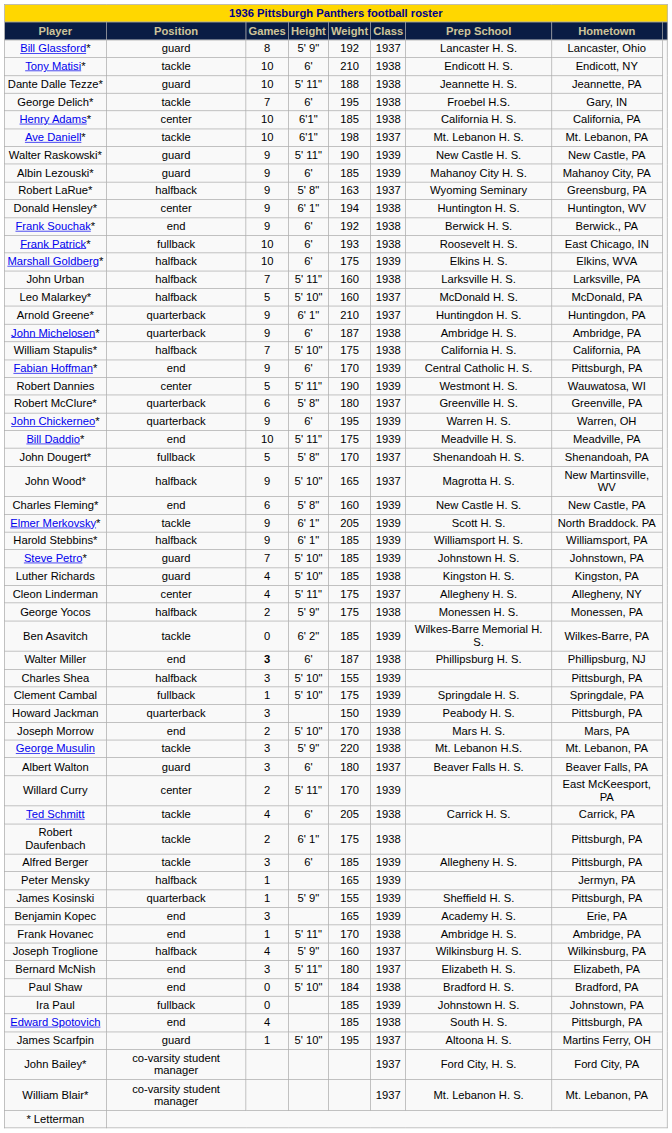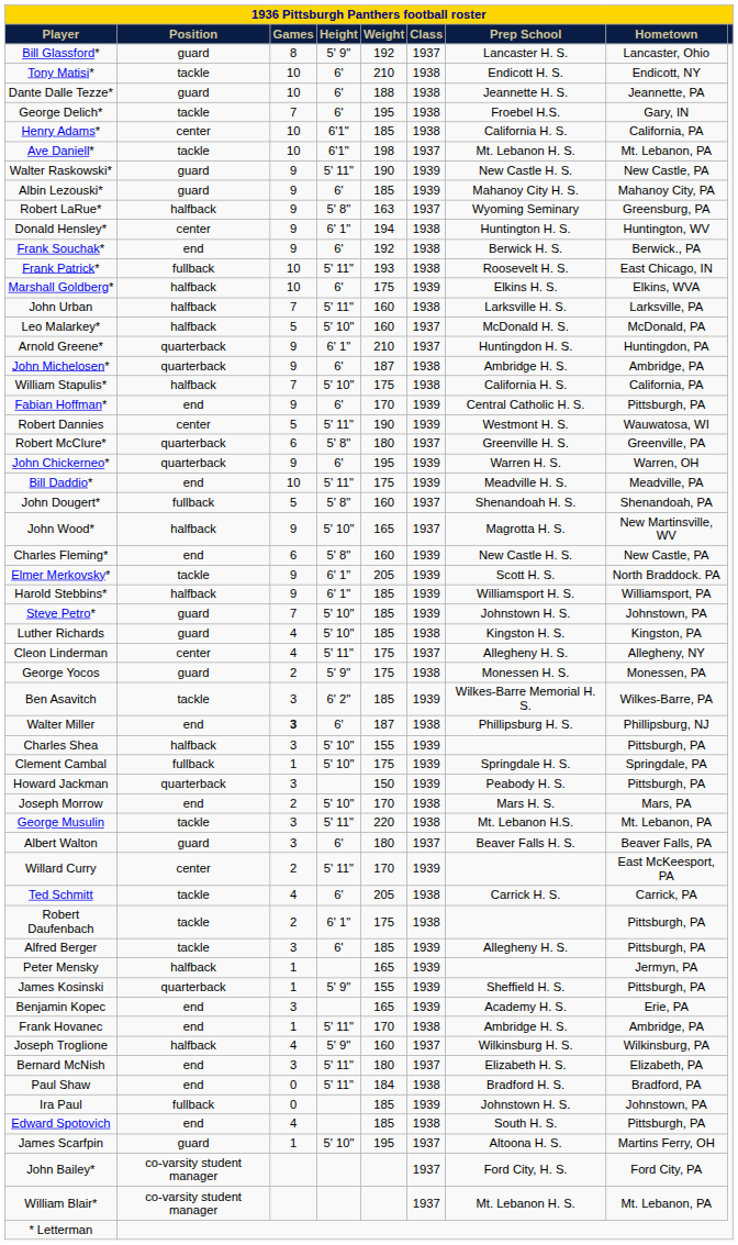 <table class="wikitable collapsible collapsed" style="margin: left; text-align:right; width:75%;">
 <tr>
 <th colspan="10" ; style="background:gold; color:darkblue; text-align: center;"><strong>1936 Pittsburgh Panthers football roster</strong></th>
 </tr>
 <tr align="center"  style="background:#091C44; color:#CEC499;">
 <td><strong>Player</strong></td>
 <td><strong>Position</strong></td>
 <td><strong>Games</strong></td>
 <td><strong>Height</strong></td>
 <td><strong>Weight</strong></td>
 <td><strong>Class</strong></td>
 <td><strong>Prep School</strong></td>
 <td><strong>Hometown</strong></td>
 <td></td>
 </tr>
 <tr align="center" bgcolor="">
 <td><a href='#'>Bill Glassford</a>*</td>
 <td>guard</td>
 <td>8</td>
 <td>5' 9"</td>
 <td>192</td>
 <td>1937</td>
 <td>Lancaster H. S.</td>
 <td>Lancaster, Ohio</td>
 </tr>
 <tr align="center" bgcolor="">
 <td><a href='#'>Tony Matisi</a>*</td>
 <td>tackle</td>
 <td>10</td>
 <td>6'</td>
 <td>210</td>
 <td>1938</td>
 <td>Endicott H. S.</td>
 <td>Endicott, NY</td>
 </tr>
 <tr align="center" bgcolor="">
 <td>Dante Dalle Tezze*</td>
 <td>guard</td>
 <td>10</td>
-<td>5' 11"</td>
+<td>6'</td>
 <td>188</td>
 <td>1938</td>
 <td>Jeannette H. S.</td>
 <td>Jeannette, PA</td>
 </tr>
 <tr align="center" bgcolor="">
 <td>George Delich*</td>
 <td>tackle</td>
 <td>7</td>
 <td>6'</td>
 <td>195</td>
 <td>1938</td>
 <td>Froebel H.S.</td>
 <td>Gary, IN</td>
 </tr>
 <tr align="center" bgcolor="">
 <td><a href='#'>Henry Adams</a>*</td>
 <td>center</td>
 <td>10</td>
 <td>6'1"</td>
 <td>185</td>
 <td>1938</td>
 <td>California H. S.</td>
 <td>California, PA</td>
 </tr>
 <tr align="center" bgcolor="">
 <td><a href='#'>Ave Daniell</a>*</td>
 <td>tackle</td>
 <td>10</td>
 <td>6'1"</td>
 <td>198</td>
 <td>1937</td>
 <td>Mt. Lebanon H. S.</td>
 <td>Mt. Lebanon, PA</td>
 </tr>
 <tr align="center" bgcolor="">
 <td>Walter Raskowski*</td>
 <td>guard</td>
 <td>9</td>
 <td>5' 11"</td>
 <td>190</td>
 <td>1939</td>
 <td>New Castle H. S.</td>
 <td>New Castle, PA</td>
 </tr>
 <tr align="center" bgcolor="">
 <td>Albin Lezouski*</td>
 <td>guard</td>
 <td>9</td>
 <td>6'</td>
 <td>185</td>
 <td>1939</td>
 <td>Mahanoy City H. S.</td>
 <td>Mahanoy City, PA</td>
 </tr>
 <tr align="center" bgcolor="">
 <td>Robert LaRue*</td>
 <td>halfback</td>
 <td>9</td>
 <td>5' 8"</td>
 <td>163</td>
 <td>1937</td>
 <td>Wyoming Seminary</td>
 <td>Greensburg, PA</td>
 </tr>
 <tr align="center" bgcolor="">
 <td>Donald Hensley*</td>
 <td>center</td>
 <td>9</td>
 <td>6' 1"</td>
 <td>194</td>
 <td>1938</td>
 <td>Huntington H. S.</td>
 <td>Huntington, WV</td>
 </tr>
 <tr align="center" bgcolor="">
 <td><a href='#'>Frank Souchak</a>*</td>
 <td>end</td>
 <td>9</td>
 <td>6'</td>
 <td>192</td>
 <td>1938</td>
 <td>Berwick H. S.</td>
 <td>Berwick., PA</td>
 </tr>
 <tr align="center" bgcolor="">
 <td><a href='#'>Frank Patrick</a>*</td>
 <td>fullback</td>
 <td>10</td>
-<td>6'</td>
+<td>5' 11"</td>
 <td>193</td>
 <td>1938</td>
 <td>Roosevelt H. S.</td>
 <td>East Chicago, IN</td>
 </tr>
 <tr align="center" bgcolor="">
 <td><a href='#'>Marshall Goldberg</a>*</td>
 <td>halfback</td>
 <td>10</td>
 <td>6'</td>
 <td>175</td>
 <td>1939</td>
 <td>Elkins H. S.</td>
 <td>Elkins, WVA</td>
 </tr>
 <tr align="center" bgcolor="">
 <td>John Urban</td>
 <td>halfback</td>
 <td>7</td>
 <td>5' 11"</td>
 <td>160</td>
 <td>1938</td>
 <td>Larksville H. S.</td>
 <td>Larksville, PA</td>
 </tr>
 <tr align="center" bgcolor="">
 <td>Leo Malarkey*</td>
 <td>halfback</td>
 <td>5</td>
 <td>5' 10"</td>
 <td>160</td>
 <td>1937</td>
 <td>McDonald H. S.</td>
 <td>McDonald, PA</td>
 </tr>
 <tr align="center" bgcolor="">
 <td>Arnold Greene*</td>
 <td>quarterback</td>
 <td>9</td>
 <td>6' 1"</td>
 <td>210</td>
 <td>1937</td>
 <td>Huntingdon H. S.</td>
 <td>Huntingdon, PA</td>
 </tr>
 <tr align="center" bgcolor="">
 <td><a href='#'>John Michelosen</a>*</td>
 <td>quarterback</td>
 <td>9</td>
 <td>6'</td>
 <td>187</td>
 <td>1938</td>
 <td>Ambridge H. S.</td>
 <td>Ambridge, PA</td>
 </tr>
 <tr align="center" bgcolor="">
 <td>William Stapulis*</td>
 <td>halfback</td>
 <td>7</td>
 <td>5' 10"</td>
 <td>175</td>
 <td>1938</td>
 <td>California H. S.</td>
 <td>California, PA</td>
 </tr>
 <tr align="center" bgcolor="">
 <td><a href='#'>Fabian Hoffman</a>*</td>
 <td>end</td>
 <td>9</td>
 <td>6'</td>
 <td>170</td>
 <td>1939</td>
 <td>Central Catholic H. S.</td>
 <td>Pittsburgh, PA</td>
 </tr>
 <tr align="center" bgcolor="">
 <td>Robert Dannies</td>
 <td>center</td>
 <td>5</td>
 <td>5' 11"</td>
 <td>190</td>
 <td>1939</td>
 <td>Westmont H. S.</td>
 <td>Wauwatosa, WI</td>
 </tr>
 <tr align="center" bgcolor="">
 <td>Robert McClure*</td>
 <td>quarterback</td>
 <td>6</td>
 <td>5' 8"</td>
 <td>180</td>
 <td>1937</td>
 <td>Greenville H. S.</td>
 <td>Greenville, PA</td>
 </tr>
 <tr align="center" bgcolor="">
 <td><a href='#'>John Chickerneo</a>*</td>
 <td>quarterback</td>
 <td>9</td>
 <td>6'</td>
 <td>195</td>
 <td>1939</td>
 <td>Warren H. S.</td>
 <td>Warren, OH</td>
 </tr>
 <tr align="center" bgcolor="">
 <td><a href='#'>Bill Daddio</a>*</td>
 <td>end</td>
 <td>10</td>
 <td>5' 11"</td>
 <td>175</td>
 <td>1939</td>
 <td>Meadville H. S.</td>
 <td>Meadville, PA</td>
 </tr>
 <tr align="center" bgcolor="">
 <td>John Dougert*</td>
 <td>fullback</td>
 <td>5</td>
 <td>5' 8"</td>
-<td>170</td>
+<td>160</td>
 <td>1937</td>
 <td>Shenandoah H. S.</td>
 <td>Shenandoah, PA</td>
 </tr>
 <tr align="center" bgcolor="">
 <td>John Wood*</td>
 <td>halfback</td>
 <td>9</td>
 <td>5' 10"</td>
 <td>165</td>
 <td>1937</td>
 <td>Magrotta H. S.</td>
 <td>New Martinsville, WV</td>
 </tr>
 <tr align="center" bgcolor="">
 <td>Charles Fleming*</td>
 <td>end</td>
 <td>6</td>
 <td>5' 8"</td>
 <td>160</td>
 <td>1939</td>
 <td>New Castle H. S.</td>
 <td>New Castle, PA</td>
 </tr>
 <tr align="center" bgcolor="">
 <td><a href='#'>Elmer Merkovsky</a>*</td>
 <td>tackle</td>
 <td>9</td>
 <td>6' 1"</td>
 <td>205</td>
 <td>1939</td>
 <td>Scott H. S.</td>
 <td>North Braddock. PA</td>
 </tr>
 <tr align="center" bgcolor="">
 <td>Harold Stebbins*</td>
 <td>halfback</td>
 <td>9</td>
 <td>6' 1"</td>
 <td>185</td>
 <td>1939</td>
 <td>Williamsport H. S.</td>
 <td>Williamsport, PA</td>
 </tr>
 <tr align="center" bgcolor="">
 <td><a href='#'>Steve Petro</a>*</td>
 <td>guard</td>
 <td>7</td>
 <td>5' 10"</td>
 <td>185</td>
 <td>1939</td>
 <td>Johnstown H. S.</td>
 <td>Johnstown, PA</td>
 </tr>
 <tr align="center" bgcolor="">
 <td>Luther Richards</td>
 <td>guard</td>
 <td>4</td>
 <td>5' 10"</td>
 <td>185</td>
 <td>1938</td>
 <td>Kingston H. S.</td>
 <td>Kingston, PA</td>
 </tr>
 <tr align="center" bgcolor="">
 <td>Cleon Linderman</td>
 <td>center</td>
 <td>4</td>
 <td>5' 11"</td>
 <td>175</td>
 <td>1937</td>
 <td>Allegheny H. S.</td>
 <td>Allegheny, NY</td>
 </tr>
 <tr align="center" bgcolor="">
 <td>George Yocos</td>
-<td>halfback</td>
+<td>guard</td>
 <td>2</td>
 <td>5' 9"</td>
 <td>175</td>
 <td>1938</td>
 <td>Monessen H. S.</td>
 <td>Monessen, PA</td>
 </tr>
 <tr align="center" bgcolor="">
 <td>Ben Asavitch</td>
 <td>tackle</td>
-<td>0</td>
+<td>3</td>
 <td>6' 2"</td>
 <td>185</td>
 <td>1939</td>
 <td>Wilkes-Barre Memorial H. S.</td>
 <td>Wilkes-Barre, PA</td>
 </tr>
 <tr align="center" bgcolor="">
 <td>Walter Miller</td>
 <td>end</td>
 <td><strong>3</strong></td>
 <td>6'</td>
 <td>187</td>
 <td>1938</td>
 <td>Phillipsburg H. S.</td>
 <td>Phillipsburg, NJ</td>
 </tr>
 <tr align="center" bgcolor="">
 <td>Charles Shea</td>
 <td>halfback</td>
 <td>3</td>
 <td>5' 10"</td>
 <td>155</td>
 <td>1939</td>
 <td></td>
 <td>Pittsburgh, PA</td>
 </tr>
 <tr align="center" bgcolor="">
 <td>Clement Cambal</td>
 <td>fullback</td>
 <td>1</td>
 <td>5' 10"</td>
 <td>175</td>
 <td>1939</td>
 <td>Springdale H. S.</td>
 <td>Springdale, PA</td>
 </tr>
 <tr align="center" bgcolor="">
 <td>Howard Jackman</td>
 <td>quarterback</td>
 <td>3</td>
 <td></td>
 <td>150</td>
 <td>1939</td>
 <td>Peabody H. S.</td>
 <td>Pittsburgh, PA</td>
 </tr>
 <tr align="center" bgcolor="">
 <td>Joseph Morrow</td>
 <td>end</td>
 <td>2</td>
 <td>5' 10"</td>
 <td>170</td>
 <td>1938</td>
 <td>Mars H. S.</td>
 <td>Mars, PA</td>
 </tr>
 <tr align="center" bgcolor="">
 <td><a href='#'>George Musulin</a></td>
 <td>tackle</td>
 <td>3</td>
-<td>5' 9"</td>
+<td>5' 11"</td>
 <td>220</td>
 <td>1938</td>
 <td>Mt. Lebanon H.S.</td>
 <td>Mt. Lebanon, PA</td>
 </tr>
 <tr align="center" bgcolor="">
 <td>Albert Walton</td>
 <td>guard</td>
 <td>3</td>
 <td>6'</td>
 <td>180</td>
 <td>1937</td>
 <td>Beaver Falls H. S.</td>
 <td>Beaver Falls, PA</td>
 </tr>
 <tr align="center" bgcolor="">
 <td>Willard Curry</td>
 <td>center</td>
 <td>2</td>
 <td>5' 11"</td>
 <td>170</td>
 <td>1939</td>
 <td></td>
 <td>East McKeesport, PA</td>
 </tr>
 <tr align="center" bgcolor="">
 <td><a href='#'>Ted Schmitt</a></td>
 <td>tackle</td>
 <td>4</td>
 <td>6'</td>
 <td>205</td>
 <td>1938</td>
 <td>Carrick H. S.</td>
 <td>Carrick, PA</td>
 </tr>
 <tr align="center" bgcolor="">
 <td>Robert Daufenbach</td>
 <td>tackle</td>
 <td>2</td>
 <td>6' 1"</td>
 <td>175</td>
 <td>1938</td>
 <td></td>
 <td>Pittsburgh, PA</td>
 </tr>
 <tr align="center" bgcolor="">
 <td>Alfred Berger</td>
 <td>tackle</td>
 <td>3</td>
 <td>6'</td>
 <td>185</td>
 <td>1939</td>
 <td>Allegheny H. S.</td>
 <td>Pittsburgh, PA</td>
 </tr>
 <tr align="center" bgcolor="">
 <td>Peter Mensky</td>
 <td>halfback</td>
 <td>1</td>
 <td></td>
 <td>165</td>
 <td>1939</td>
 <td></td>
 <td>Jermyn, PA</td>
 </tr>
 <tr align="center" bgcolor="">
 <td>James Kosinski</td>
 <td>quarterback</td>
 <td>1</td>
 <td>5' 9"</td>
 <td>155</td>
 <td>1939</td>
 <td>Sheffield H. S.</td>
 <td>Pittsburgh, PA</td>
 </tr>
 <tr align="center" bgcolor="">
 <td>Benjamin Kopec</td>
 <td>end</td>
 <td>3</td>
 <td></td>
 <td>165</td>
 <td>1939</td>
 <td>Academy H. S.</td>
 <td>Erie, PA</td>
 </tr>
 <tr align="center" bgcolor="">
 <td>Frank Hovanec</td>
 <td>end</td>
 <td>1</td>
 <td>5' 11"</td>
 <td>170</td>
 <td>1938</td>
 <td>Ambridge H. S.</td>
 <td>Ambridge, PA</td>
 </tr>
 <tr align="center" bgcolor="">
 <td>Joseph Troglione</td>
 <td>halfback</td>
 <td>4</td>
 <td>5' 9"</td>
 <td>160</td>
 <td>1937</td>
 <td>Wilkinsburg H. S.</td>
 <td>Wilkinsburg, PA</td>
 </tr>
 <tr align="center" bgcolor="">
 <td>Bernard McNish</td>
 <td>end</td>
 <td>3</td>
 <td>5' 11"</td>
 <td>180</td>
 <td>1937</td>
 <td>Elizabeth H. S.</td>
 <td>Elizabeth, PA</td>
 </tr>
 <tr align="center" bgcolor="">
 <td>Paul Shaw</td>
 <td>end</td>
 <td>0</td>
-<td>5' 10"</td>
+<td>5' 11"</td>
 <td>184</td>
 <td>1938</td>
 <td>Bradford H. S.</td>
 <td>Bradford, PA</td>
 </tr>
 <tr align="center" bgcolor="">
 <td>Ira Paul</td>
 <td>fullback</td>
 <td>0</td>
 <td></td>
 <td>185</td>
 <td>1939</td>
 <td>Johnstown H. S.</td>
 <td>Johnstown, PA</td>
 </tr>
 <tr align="center" bgcolor="">
 <td><a href='#'>Edward Spotovich</a></td>
 <td>end</td>
 <td>4</td>
 <td></td>
 <td>185</td>
 <td>1938</td>
 <td>South H. S.</td>
 <td>Pittsburgh, PA</td>
 </tr>
 <tr align="center" bgcolor="">
 <td>James Scarfpin</td>
 <td>guard</td>
 <td>1</td>
 <td>5' 10"</td>
 <td>195</td>
 <td>1937</td>
 <td>Altoona H. S.</td>
 <td>Martins Ferry, OH</td>
 </tr>
 <tr align="center" bgcolor="">
 <td>John Bailey*</td>
 <td>co-varsity student manager</td>
 <td></td>
 <td></td>
 <td></td>
 <td>1937</td>
 <td>Ford City, H. S.</td>
 <td>Ford City, PA</td>
 </tr>
 <tr align="center" bgcolor="">
 <td>William Blair*</td>
 <td>co-varsity student manager</td>
 <td></td>
 <td></td>
 <td></td>
 <td>1937</td>
 <td>Mt. Lebanon H. S.</td>
 <td>Mt. Lebanon, PA</td>
 </tr>
 <tr align="center" bgcolor="">
 <td>* Letterman</td>
 </tr>
 </table>
